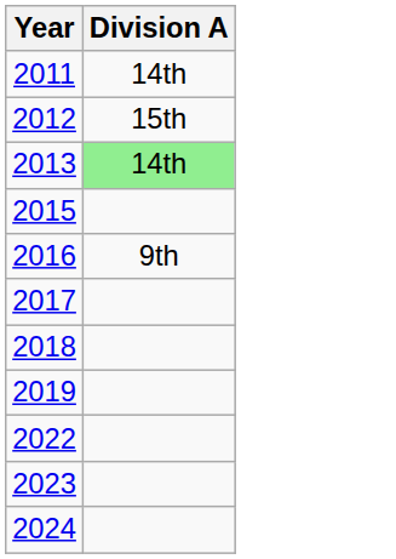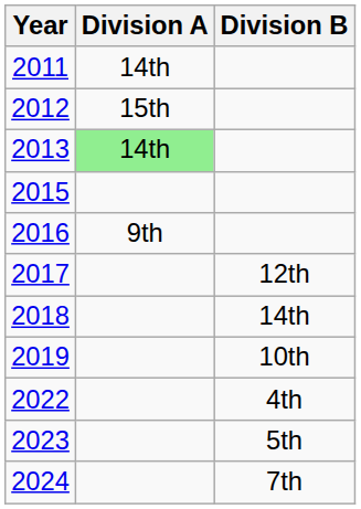 <table class="wikitable" style="text-align:center">
 <tr>
 <th>Year</th>
 <th>Division A</th>
+<th>Division B</th>
 </tr>
 <tr>
 <td><a href='#'>2011</a></td>
 <td>14th</td>
+<td></td>
 </tr>
 <tr>
 <td><a href='#'>2012</a></td>
 <td>15th</td>
+<td></td>
 </tr>
 <tr>
 <td><a href='#'>2013</a></td>
 <td style="background: lightgreen;">14th</td>
+<td></td>
 </tr>
 <tr>
 <td><a href='#'>2015</a></td>
+<td></td>
 <td></td>
 </tr>
 <tr>
 <td><a href='#'>2016</a></td>
 <td>9th</td>
+<td></td>
 </tr>
 <tr>
 <td><a href='#'>2017</a></td>
 <td></td>
+<td>12th</td>
 </tr>
 <tr>
 <td><a href='#'>2018</a></td>
 <td></td>
+<td>14th</td>
 </tr>
 <tr>
 <td><a href='#'>2019</a></td>
 <td></td>
+<td>10th</td>
 </tr>
 <tr>
 <td><a href='#'>2022</a></td>
 <td></td>
+<td>4th</td>
 </tr>
 <tr>
 <td><a href='#'>2023</a></td>
 <td></td>
+<td>5th</td>
 </tr>
 <tr>
 <td><a href='#'>2024</a></td>
 <td></td>
+<td>7th</td>
 </tr>
 </table>
